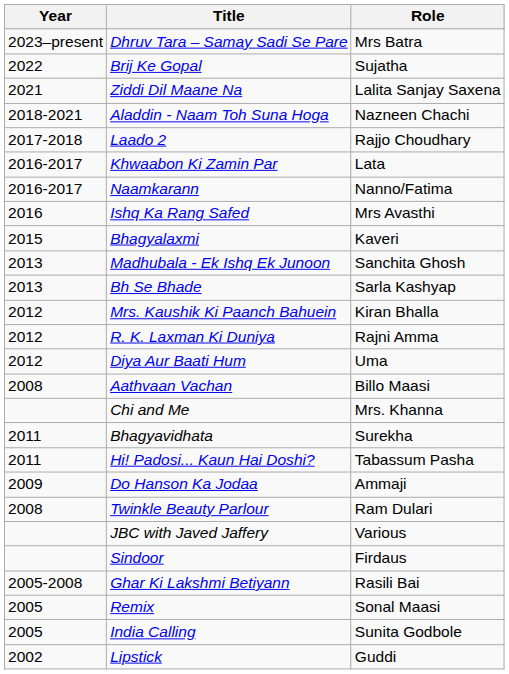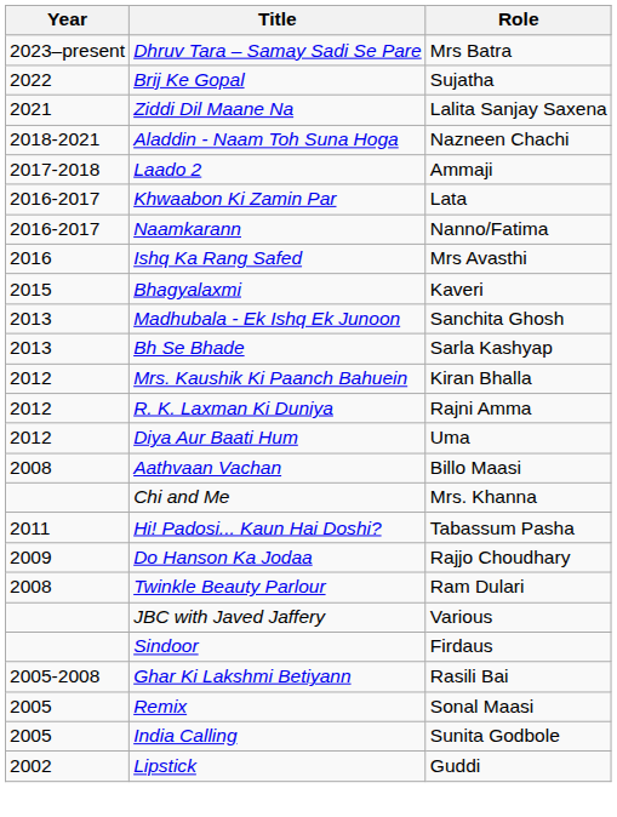 <table class="wikitable">
 <tr style="background:#ccc; text-align:center;">
 <th>Year</th>
 <th>Title</th>
 <th>Role</th>
 </tr>
 <tr>
 <td>2023–present</td>
 <td><em><a href='#'>Dhruv Tara – Samay Sadi Se Pare</a></em></td>
 <td>Mrs Batra</td>
 </tr>
 <tr>
 <td>2022</td>
 <td><em><a href='#'>Brij Ke Gopal</a></em></td>
 <td>Sujatha</td>
 </tr>
 <tr>
 <td>2021</td>
 <td><em><a href='#'>Ziddi Dil Maane Na</a> </em></td>
 <td>Lalita Sanjay Saxena</td>
 </tr>
 <tr>
 <td>2018-2021</td>
 <td><em><a href='#'>Aladdin - Naam Toh Suna Hoga </a></em></td>
 <td>Nazneen Chachi</td>
 </tr>
 <tr>
 <td>2017-2018</td>
 <td><em><a href='#'>Laado 2</a></em></td>
-<td>Rajjo Choudhary</td>
+<td>Ammaji</td>
 </tr>
 <tr>
 <td>2016-2017</td>
 <td><em><a href='#'>Khwaabon Ki Zamin Par</a></em></td>
 <td>Lata</td>
 </tr>
 <tr>
 <td>2016-2017</td>
 <td><em><a href='#'>Naamkarann</a></em></td>
 <td>Nanno/Fatima</td>
 </tr>
 <tr>
 <td>2016</td>
 <td><em><a href='#'>Ishq Ka Rang Safed</a></em></td>
 <td>Mrs Avasthi</td>
 </tr>
 <tr>
 <td>2015</td>
 <td><em><a href='#'>Bhagyalaxmi</a></em></td>
 <td>Kaveri</td>
 </tr>
 <tr>
 <td>2013</td>
 <td><em><a href='#'>Madhubala - Ek Ishq Ek Junoon</a></em></td>
 <td>Sanchita Ghosh</td>
 </tr>
 <tr>
 <td>2013</td>
 <td><em><a href='#'>Bh Se Bhade</a></em></td>
 <td>Sarla Kashyap</td>
 </tr>
 <tr>
 <td>2012</td>
 <td><em><a href='#'>Mrs. Kaushik Ki Paanch Bahuein</a></em></td>
 <td>Kiran Bhalla</td>
 </tr>
 <tr>
 <td>2012</td>
 <td><em><a href='#'>R. K. Laxman Ki Duniya</a></em></td>
 <td>Rajni Amma</td>
 </tr>
 <tr>
 <td>2012</td>
 <td><em><a href='#'>Diya Aur Baati Hum</a></em></td>
 <td>Uma</td>
 </tr>
 <tr>
 <td>2008</td>
 <td><em><a href='#'>Aathvaan Vachan</a></em></td>
 <td>Billo Maasi</td>
 </tr>
 <tr>
 <td></td>
 <td><em>Chi and Me</em></td>
 <td>Mrs. Khanna</td>
 </tr>
 <tr>
 <td>2011</td>
-<td><em>Bhagyavidhata</em></td>
-<td>Surekha</td>
-</tr>
-<tr>
-<td>2011</td>
 <td><em><a href='#'>Hi! Padosi... Kaun Hai Doshi?</a></em></td>
 <td>Tabassum Pasha</td>
 </tr>
 <tr>
 <td>2009</td>
 <td><em><a href='#'>Do Hanson Ka Jodaa</a></em></td>
-<td>Ammaji</td>
+<td>Rajjo Choudhary</td>
 </tr>
 <tr>
 <td>2008</td>
 <td><em><a href='#'>Twinkle Beauty Parlour</a></em></td>
 <td>Ram Dulari</td>
 </tr>
 <tr>
 <td></td>
 <td><em>JBC with Javed Jaffery</em></td>
 <td>Various</td>
 </tr>
 <tr>
 <td></td>
 <td><em><a href='#'>Sindoor</a></em></td>
 <td>Firdaus</td>
 </tr>
 <tr>
 <td>2005-2008</td>
 <td><em><a href='#'>Ghar Ki Lakshmi Betiyann</a></em></td>
 <td>Rasili Bai</td>
 </tr>
 <tr>
 <td>2005</td>
 <td><em><a href='#'>Remix</a></em></td>
 <td>Sonal Maasi</td>
 </tr>
 <tr>
 <td>2005</td>
 <td><em><a href='#'>India Calling</a></em></td>
 <td>Sunita Godbole</td>
 </tr>
 <tr>
 <td>2002</td>
 <td><em><a href='#'>Lipstick</a></em></td>
 <td>Guddi</td>
 </tr>
 </table>
